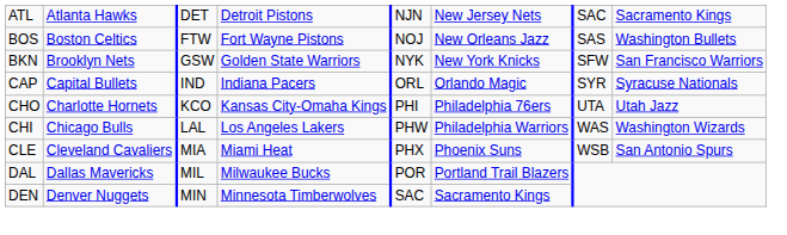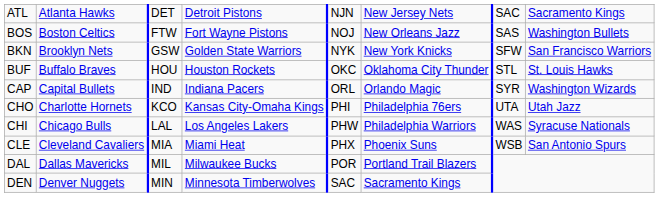 <table class="wikitable" align=center>
 <tr>
 <td>ATL</td>
 <td style="border-right: solid blue"><a href='#'>Atlanta Hawks</a></td>
 <td>DET</td>
 <td style="border-right: solid blue"><a href='#'>Detroit Pistons</a></td>
 <td>NJN</td>
 <td style="border-right: solid blue"><a href='#'>New Jersey Nets</a></td>
 <td>SAC</td>
 <td><a href='#'>Sacramento Kings</a></td>
 </tr>
 <tr>
 <td>BOS</td>
 <td style="border-right: solid blue"><a href='#'>Boston Celtics</a></td>
 <td>FTW</td>
 <td style="border-right: solid blue"><a href='#'>Fort Wayne Pistons</a></td>
 <td>NOJ</td>
 <td style="border-right: solid blue"><a href='#'>New Orleans Jazz</a></td>
 <td>SAS</td>
 <td><a href='#'>Washington Bullets</a></td>
 </tr>
 <tr>
 <td>BKN</td>
 <td style="border-right: solid blue"><a href='#'>Brooklyn Nets</a></td>
 <td>GSW</td>
 <td style="border-right: solid blue"><a href='#'>Golden State Warriors</a></td>
 <td>NYK</td>
 <td style="border-right: solid blue"><a href='#'>New York Knicks</a></td>
 <td>SFW</td>
 <td><a href='#'>San Francisco Warriors</a></td>
 </tr>
 <tr>
+<td>BUF</td>
+<td style="border-right: solid blue"><a href='#'>Buffalo Braves</a></td>
+<td>HOU</td>
+<td style="border-right: solid blue"><a href='#'>Houston Rockets</a></td>
+<td>OKC</td>
+<td style="border-right: solid blue"><a href='#'>Oklahoma City Thunder</a></td>
+<td>STL</td>
+<td><a href='#'>St. Louis Hawks</a></td>
+</tr>
+<tr>
 <td>CAP</td>
 <td style="border-right: solid blue"><a href='#'>Capital Bullets</a></td>
 <td>IND</td>
 <td style="border-right: solid blue"><a href='#'>Indiana Pacers</a></td>
 <td>ORL</td>
 <td style="border-right: solid blue"><a href='#'>Orlando Magic</a></td>
 <td>SYR</td>
-<td><a href='#'>Syracuse Nationals</a></td>
+<td><a href='#'>Washington Wizards</a></td>
 </tr>
 <tr>
 <td>CHO</td>
 <td style="border-right: solid blue"><a href='#'>Charlotte Hornets</a></td>
 <td>KCO</td>
 <td style="border-right: solid blue"><a href='#'>Kansas City-Omaha Kings</a></td>
 <td>PHI</td>
 <td style="border-right: solid blue"><a href='#'>Philadelphia 76ers</a></td>
 <td>UTA</td>
 <td><a href='#'>Utah Jazz</a></td>
 </tr>
 <tr>
 <td>CHI</td>
 <td style="border-right: solid blue"><a href='#'>Chicago Bulls</a></td>
 <td>LAL</td>
 <td style="border-right: solid blue"><a href='#'>Los Angeles Lakers</a></td>
 <td>PHW</td>
 <td style="border-right: solid blue"><a href='#'>Philadelphia Warriors</a></td>
 <td>WAS</td>
-<td><a href='#'>Washington Wizards</a></td>
+<td><a href='#'>Syracuse Nationals</a></td>
 </tr>
 <tr>
 <td>CLE</td>
 <td style="border-right: solid blue"><a href='#'>Cleveland Cavaliers</a></td>
 <td>MIA</td>
 <td style="border-right: solid blue"><a href='#'>Miami Heat</a></td>
 <td>PHX</td>
 <td style="border-right: solid blue"><a href='#'>Phoenix Suns</a></td>
 <td>WSB</td>
 <td><a href='#'>San Antonio Spurs</a></td>
 </tr>
 <tr>
 <td>DAL</td>
 <td style="border-right: solid blue"><a href='#'>Dallas Mavericks</a></td>
 <td>MIL</td>
 <td style="border-right: solid blue"><a href='#'>Milwaukee Bucks</a></td>
 <td>POR</td>
 <td style="border-right: solid blue"><a href='#'>Portland Trail Blazers</a></td>
 </tr>
 <tr>
 <td>DEN</td>
 <td style="border-right: solid blue"><a href='#'>Denver Nuggets</a></td>
 <td>MIN</td>
 <td style="border-right: solid blue"><a href='#'>Minnesota Timberwolves</a></td>
 <td>SAC</td>
 <td style="border-right: solid blue"><a href='#'>Sacramento Kings</a></td>
 </tr>
 </table>
